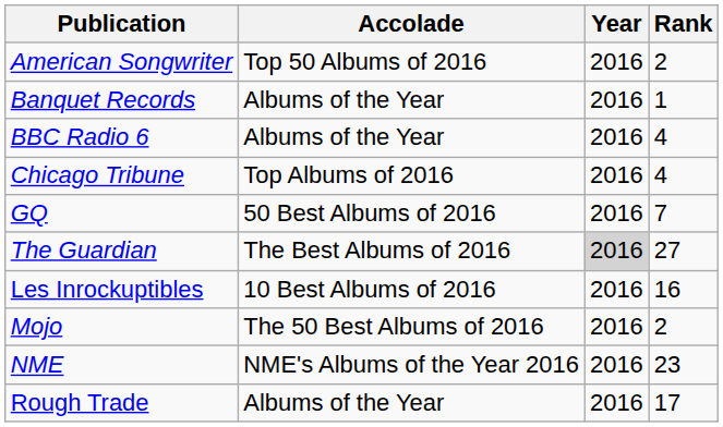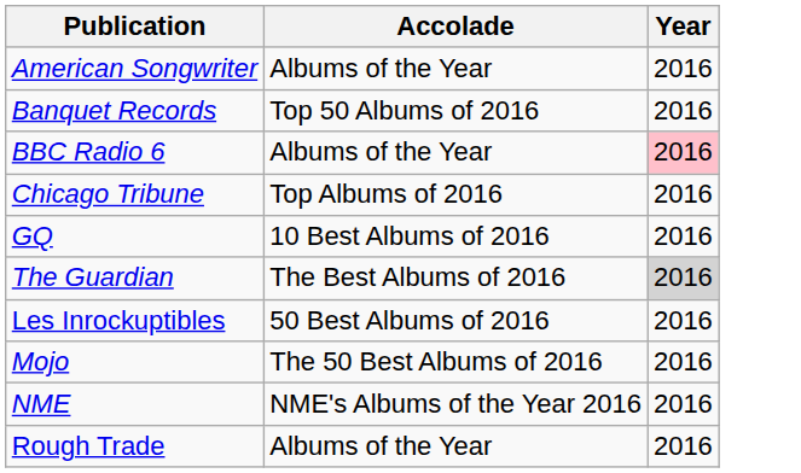 <table class="sortable wikitable">
 <tr>
 <th scope="col">Publication</th>
 <th scope="col">Accolade</th>
 <th scope="col">Year</th>
-<th scope="col">Rank</th>
 </tr>
 <tr>
 <td scope="row"><em><a href='#'>American Songwriter</a></em></td>
-<td>Top 50 Albums of 2016</td>
+<td>Albums of the Year</td>
 <td>2016</td>
-<td>2</td>
 </tr>
 <tr>
 <td scope="row"><em><a href='#'>Banquet Records</a></em></td>
-<td>Albums of the Year</td>
+<td>Top 50 Albums of 2016</td>
 <td>2016</td>
-<td>1</td>
 </tr>
 <tr>
 <td scope="row"><em><a href='#'>BBC Radio 6</a></em></td>
 <td>Albums of the Year</td>
-<td>2016</td>
-<td>4</td>
+<td style="background: pink;">2016</td>
 </tr>
 <tr>
 <td scope="row"><em><a href='#'>Chicago Tribune</a></em></td>
 <td>Top Albums of 2016</td>
 <td>2016</td>
-<td>4</td>
 </tr>
 <tr>
 <td scope="row"><em><a href='#'>GQ</a></em></td>
-<td>50 Best Albums of 2016</td>
+<td>10 Best Albums of 2016</td>
 <td>2016</td>
-<td>7</td>
 </tr>
 <tr>
 <td scope="row"><em><a href='#'>The Guardian</a></em></td>
 <td>The Best Albums of 2016</td>
 <td style="background: lightgrey;">2016</td>
-<td>27</td>
 </tr>
 <tr>
 <td scope="row"><a href='#'>Les Inrockuptibles</a></td>
-<td>10 Best Albums of 2016</td>
+<td>50 Best Albums of 2016</td>
 <td>2016</td>
-<td>16</td>
 </tr>
 <tr>
 <td scope="row"><em><a href='#'>Mojo</a></em></td>
 <td>The 50 Best Albums of 2016</td>
 <td>2016</td>
-<td>2</td>
 </tr>
 <tr>
 <td scope="row"><em><a href='#'>NME</a></em></td>
 <td>NME's Albums of the Year 2016</td>
 <td>2016</td>
-<td>23</td>
 </tr>
 <tr>
 <td scope="row"><a href='#'>Rough Trade</a></td>
 <td>Albums of the Year</td>
 <td>2016</td>
-<td>17</td>
 </tr>
 </table>
